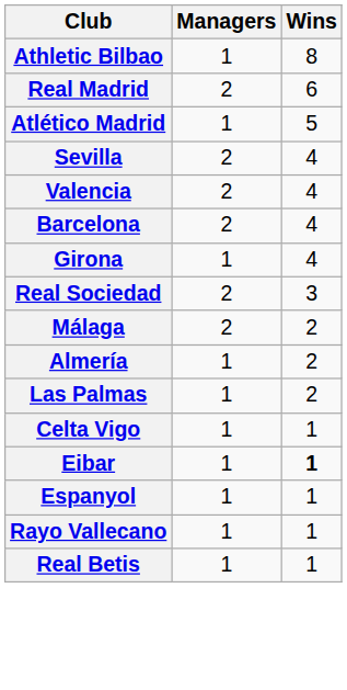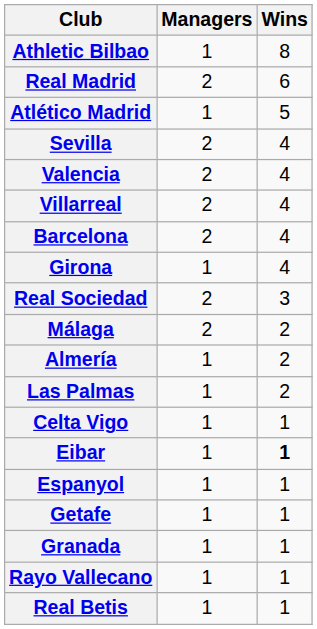 <table class="wikitable sortable plainrowheaders" style=text-align:center>
 <tr>
 <th scope=col>Club</th>
 <th scope=col>Managers</th>
 <th scope=col>Wins</th>
 </tr>
 <tr>
 <th scope=row><a href='#'>Athletic Bilbao</a></th>
 <td>1</td>
 <td>8</td>
 </tr>
 <tr>
 <th scope=row><a href='#'>Real Madrid</a></th>
 <td>2</td>
 <td>6</td>
 </tr>
 <tr>
 <th scope=row><a href='#'>Atlético Madrid</a></th>
 <td>1</td>
 <td>5</td>
 </tr>
 <tr>
 <th scope=row><a href='#'>Sevilla</a></th>
 <td>2</td>
 <td>4</td>
 </tr>
 <tr>
 <th scope=row><a href='#'>Valencia</a></th>
+<td>2</td>
+<td>4</td>
+</tr>
+<tr>
+<th scope=row><a href='#'>Villarreal</a></th>
 <td>2</td>
 <td>4</td>
 </tr>
 <tr>
 <th scope=row><a href='#'>Barcelona</a></th>
 <td>2</td>
 <td>4</td>
 </tr>
 <tr>
 <th scope=row><a href='#'>Girona</a></th>
 <td>1</td>
 <td>4</td>
 </tr>
 <tr>
 <th scope=row><a href='#'>Real Sociedad</a></th>
 <td>2</td>
 <td>3</td>
 </tr>
 <tr>
 <th scope=row><a href='#'>Málaga</a></th>
 <td>2</td>
 <td>2</td>
 </tr>
 <tr>
 <th scope=row><a href='#'>Almería</a></th>
 <td>1</td>
 <td>2</td>
 </tr>
 <tr>
 <th scope=row><a href='#'>Las Palmas</a></th>
 <td>1</td>
 <td>2</td>
 </tr>
 <tr>
 <th scope=row><a href='#'>Celta Vigo</a></th>
 <td>1</td>
 <td>1</td>
 </tr>
 <tr>
 <th scope=row><a href='#'>Eibar</a></th>
 <td>1</td>
 <td><strong>1</strong></td>
 </tr>
 <tr>
 <th scope=row><a href='#'>Espanyol</a></th>
 <td>1</td>
 <td>1</td>
 </tr>
 <tr>
+<th scope=row><a href='#'>Getafe</a></th>
+<td>1</td>
+<td>1</td>
+</tr>
+<tr>
+<th scope=row><a href='#'>Granada</a></th>
+<td>1</td>
+<td>1</td>
+</tr>
+<tr>
 <th scope=row><a href='#'>Rayo Vallecano</a></th>
 <td>1</td>
 <td>1</td>
 </tr>
 <tr>
 <th scope=row><a href='#'>Real Betis</a></th>
 <td>1</td>
 <td>1</td>
 </tr>
 </table>
